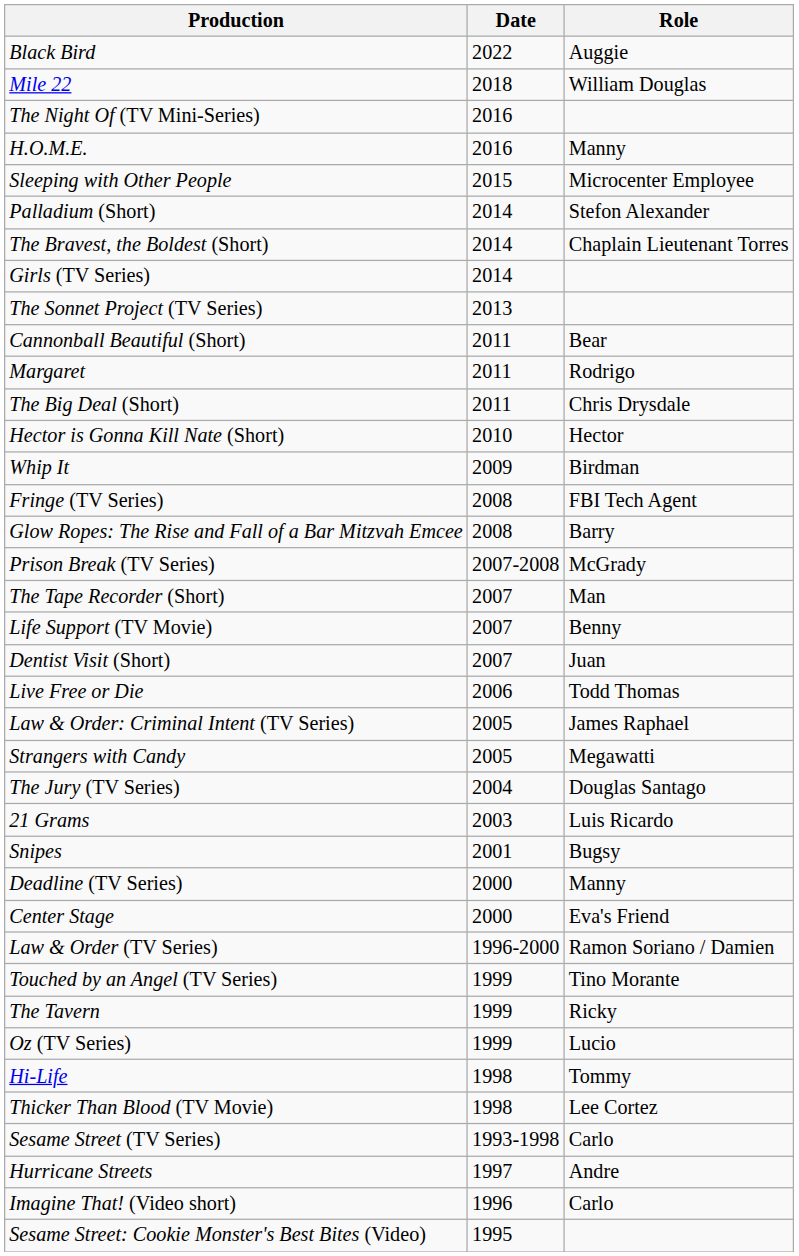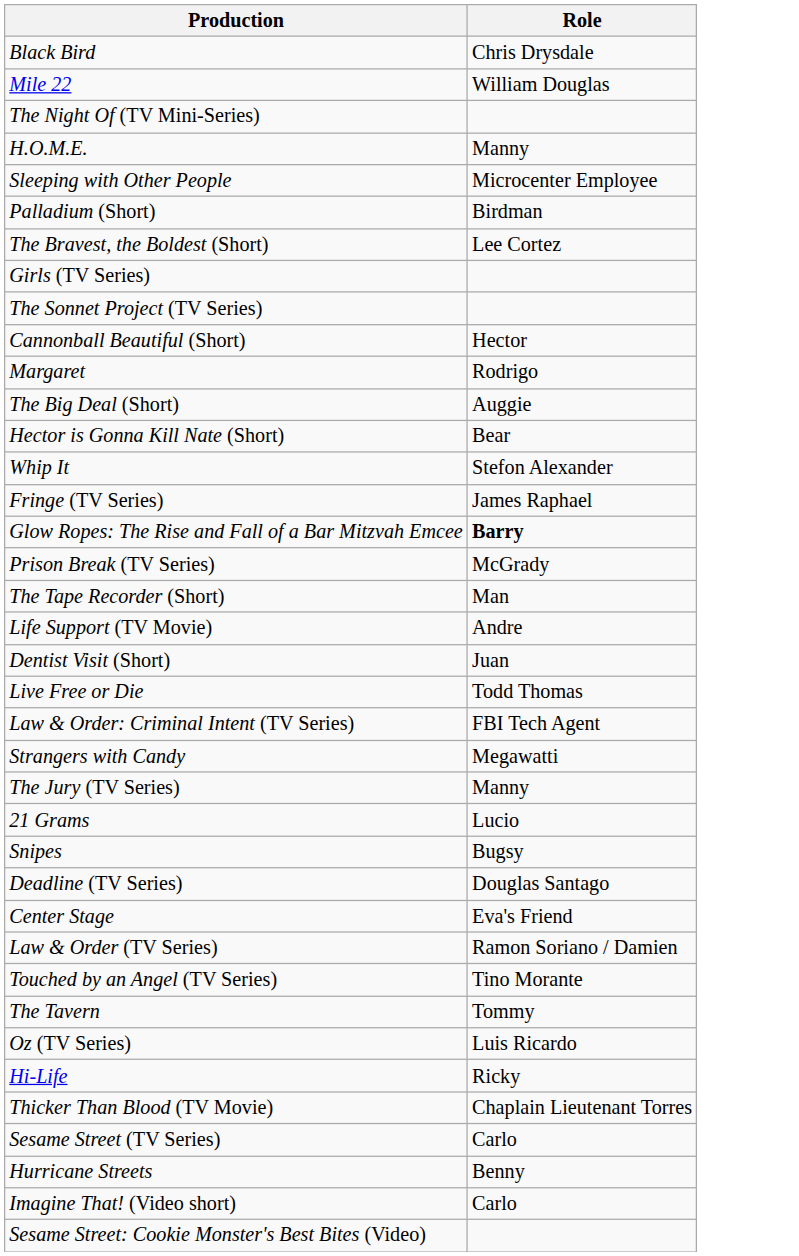 <table class="wikitable">
 <tr>
 <th>Production</th>
-<th>Date</th>
 <th>Role</th>
 </tr>
 <tr>
 <td><em>Black Bird</em></td>
-<td>2022</td>
-<td>Auggie</td>
+<td>Chris Drysdale</td>
 </tr>
 <tr>
 <td><em><a href='#'>Mile 22</a></em></td>
-<td>2018</td>
 <td>William Douglas</td>
 </tr>
 <tr>
 <td><em>The Night Of</em> (TV Mini-Series)</td>
-<td>2016</td>
 <td></td>
 </tr>
 <tr>
 <td><em>H.O.M.E.</em></td>
-<td>2016</td>
 <td>Manny</td>
 </tr>
 <tr>
 <td><em>Sleeping with Other People</em></td>
-<td>2015</td>
 <td>Microcenter Employee</td>
 </tr>
 <tr>
 <td><em>Palladium</em> (Short)</td>
-<td>2014</td>
-<td>Stefon Alexander</td>
+<td>Birdman</td>
 </tr>
 <tr>
 <td><em>The Bravest, the Boldest</em> (Short)</td>
-<td>2014</td>
-<td>Chaplain Lieutenant Torres</td>
+<td>Lee Cortez</td>
 </tr>
 <tr>
 <td><em>Girls</em> (TV Series)</td>
-<td>2014</td>
 <td></td>
 </tr>
 <tr>
 <td><em>The Sonnet Project</em> (TV Series)</td>
-<td>2013</td>
 <td></td>
 </tr>
 <tr>
 <td><em>Cannonball Beautiful</em> (Short)</td>
-<td>2011</td>
-<td>Bear</td>
+<td>Hector</td>
 </tr>
 <tr>
 <td><em>Margaret</em></td>
-<td>2011</td>
 <td>Rodrigo</td>
 </tr>
 <tr>
 <td><em>The Big Deal</em> (Short)</td>
-<td>2011</td>
-<td>Chris Drysdale</td>
+<td>Auggie</td>
 </tr>
 <tr>
 <td><em>Hector is Gonna Kill Nate</em> (Short)</td>
-<td>2010</td>
-<td>Hector</td>
+<td>Bear</td>
 </tr>
 <tr>
 <td><em>Whip It</em></td>
-<td>2009</td>
-<td>Birdman</td>
+<td>Stefon Alexander</td>
 </tr>
 <tr>
 <td><em>Fringe</em> (TV Series)</td>
-<td>2008</td>
-<td>FBI Tech Agent</td>
+<td>James Raphael</td>
 </tr>
 <tr>
 <td><em>Glow Ropes: The Rise and Fall of a Bar Mitzvah Emcee</em></td>
-<td>2008</td>
-<td>Barry</td>
+<td><strong>Barry</strong></td>
 </tr>
 <tr>
 <td><em>Prison Break</em> (TV Series)</td>
-<td>2007-2008</td>
 <td>McGrady</td>
 </tr>
 <tr>
 <td><em>The Tape Recorder</em> (Short)</td>
-<td>2007</td>
 <td>Man</td>
 </tr>
 <tr>
 <td><em>Life Support</em> (TV Movie)</td>
-<td>2007</td>
-<td>Benny</td>
+<td>Andre</td>
 </tr>
 <tr>
 <td><em>Dentist Visit</em> (Short)</td>
-<td>2007</td>
 <td>Juan</td>
 </tr>
 <tr>
 <td><em>Live Free or Die</em></td>
-<td>2006</td>
 <td>Todd Thomas</td>
 </tr>
 <tr>
 <td><em>Law & Order: Criminal Intent</em> (TV Series)</td>
-<td>2005</td>
-<td>James Raphael</td>
+<td>FBI Tech Agent</td>
 </tr>
 <tr>
 <td><em>Strangers with Candy</em></td>
-<td>2005</td>
 <td>Megawatti</td>
 </tr>
 <tr>
 <td><em>The Jury</em> (TV Series)</td>
-<td>2004</td>
-<td>Douglas Santago</td>
+<td>Manny</td>
 </tr>
 <tr>
 <td><em>21 Grams</em></td>
-<td>2003</td>
-<td>Luis Ricardo</td>
+<td>Lucio</td>
 </tr>
 <tr>
 <td><em>Snipes</em></td>
-<td>2001</td>
 <td>Bugsy</td>
 </tr>
 <tr>
 <td><em>Deadline</em> (TV Series)</td>
-<td>2000</td>
-<td>Manny</td>
+<td>Douglas Santago</td>
 </tr>
 <tr>
 <td><em>Center Stage</em></td>
-<td>2000</td>
 <td>Eva's Friend</td>
 </tr>
 <tr>
 <td><em>Law & Order</em> (TV Series)</td>
-<td>1996-2000</td>
 <td>Ramon Soriano / Damien</td>
 </tr>
 <tr>
 <td><em>Touched by an Angel</em> (TV Series)</td>
-<td>1999</td>
 <td>Tino Morante</td>
 </tr>
 <tr>
 <td><em>The Tavern</em></td>
-<td>1999</td>
+<td>Tommy</td>
+</tr>
+<tr>
+<td><em>Oz</em> (TV Series)</td>
+<td>Luis Ricardo</td>
+</tr>
+<tr>
+<td><em><a href='#'>Hi-Life</a></em></td>
 <td>Ricky</td>
 </tr>
 <tr>
-<td><em>Oz</em> (TV Series)</td>
-<td>1999</td>
-<td>Lucio</td>
-</tr>
-<tr>
-<td><em><a href='#'>Hi-Life</a></em></td>
-<td>1998</td>
-<td>Tommy</td>
-</tr>
-<tr>
 <td><em>Thicker Than Blood</em> (TV Movie)</td>
-<td>1998</td>
-<td>Lee Cortez</td>
+<td>Chaplain Lieutenant Torres</td>
 </tr>
 <tr>
 <td><em>Sesame Street</em> (TV Series)</td>
-<td>1993-1998</td>
 <td>Carlo</td>
 </tr>
 <tr>
 <td><em>Hurricane Streets</em></td>
-<td>1997</td>
-<td>Andre</td>
+<td>Benny</td>
 </tr>
 <tr>
 <td><em>Imagine That!</em> (Video short)</td>
-<td>1996</td>
 <td>Carlo</td>
 </tr>
 <tr>
 <td><em>Sesame Street: Cookie Monster's Best Bites</em> (Video)</td>
-<td>1995</td>
 <td></td>
 </tr>
 </table>
